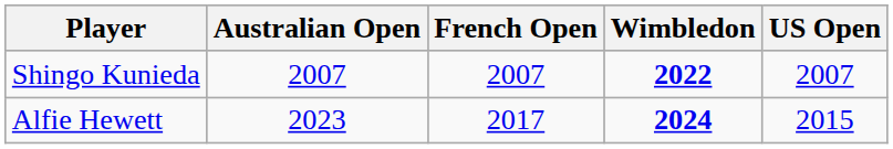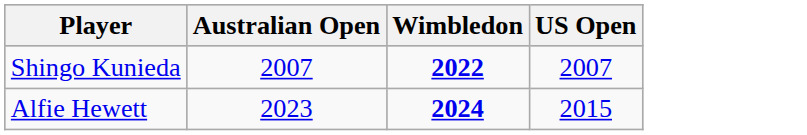 <table class="wikitable sortable" style="text-align:center;">
 <tr>
 <th>Player</th>
 <th>Australian Open</th>
-<th>French Open</th>
 <th>Wimbledon</th>
 <th>US Open</th>
 </tr>
 <tr>
 <td style="text-align:left;"> <a href='#'>Shingo Kunieda</a></td>
-<td><a href='#'>2007</a></td>
 <td><a href='#'>2007</a></td>
 <td><strong><a href='#'>2022</a></strong></td>
 <td><a href='#'>2007</a></td>
 </tr>
 <tr>
 <td style="text-align:left;"> <a href='#'>Alfie Hewett</a></td>
 <td><a href='#'>2023</a></td>
-<td><a href='#'>2017</a></td>
 <td><strong><a href='#'>2024</a></strong></td>
 <td><a href='#'>2015</a></td>
 </tr>
 </table>
